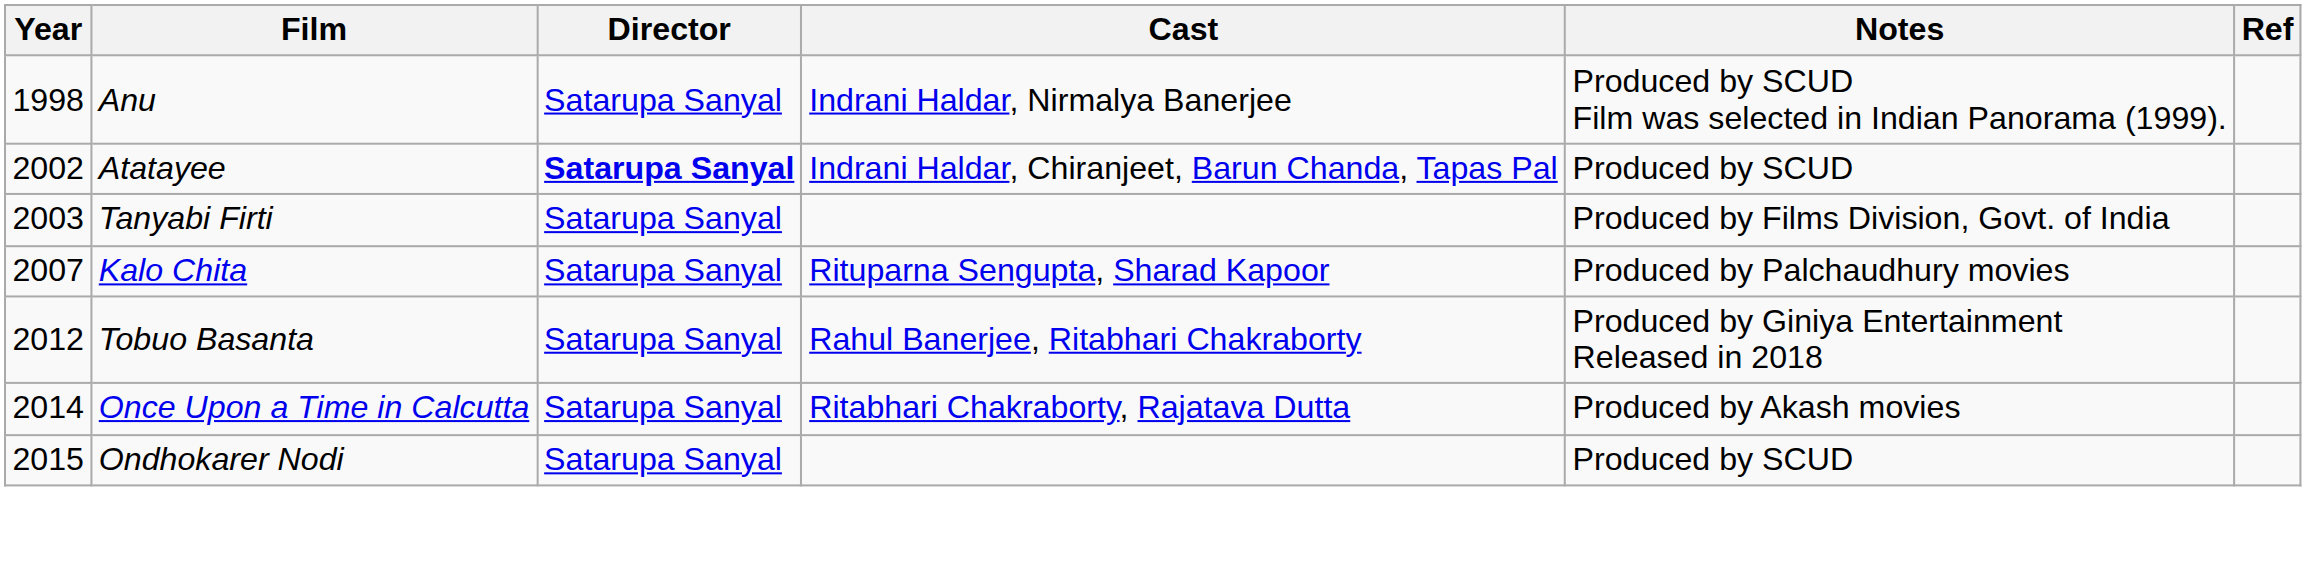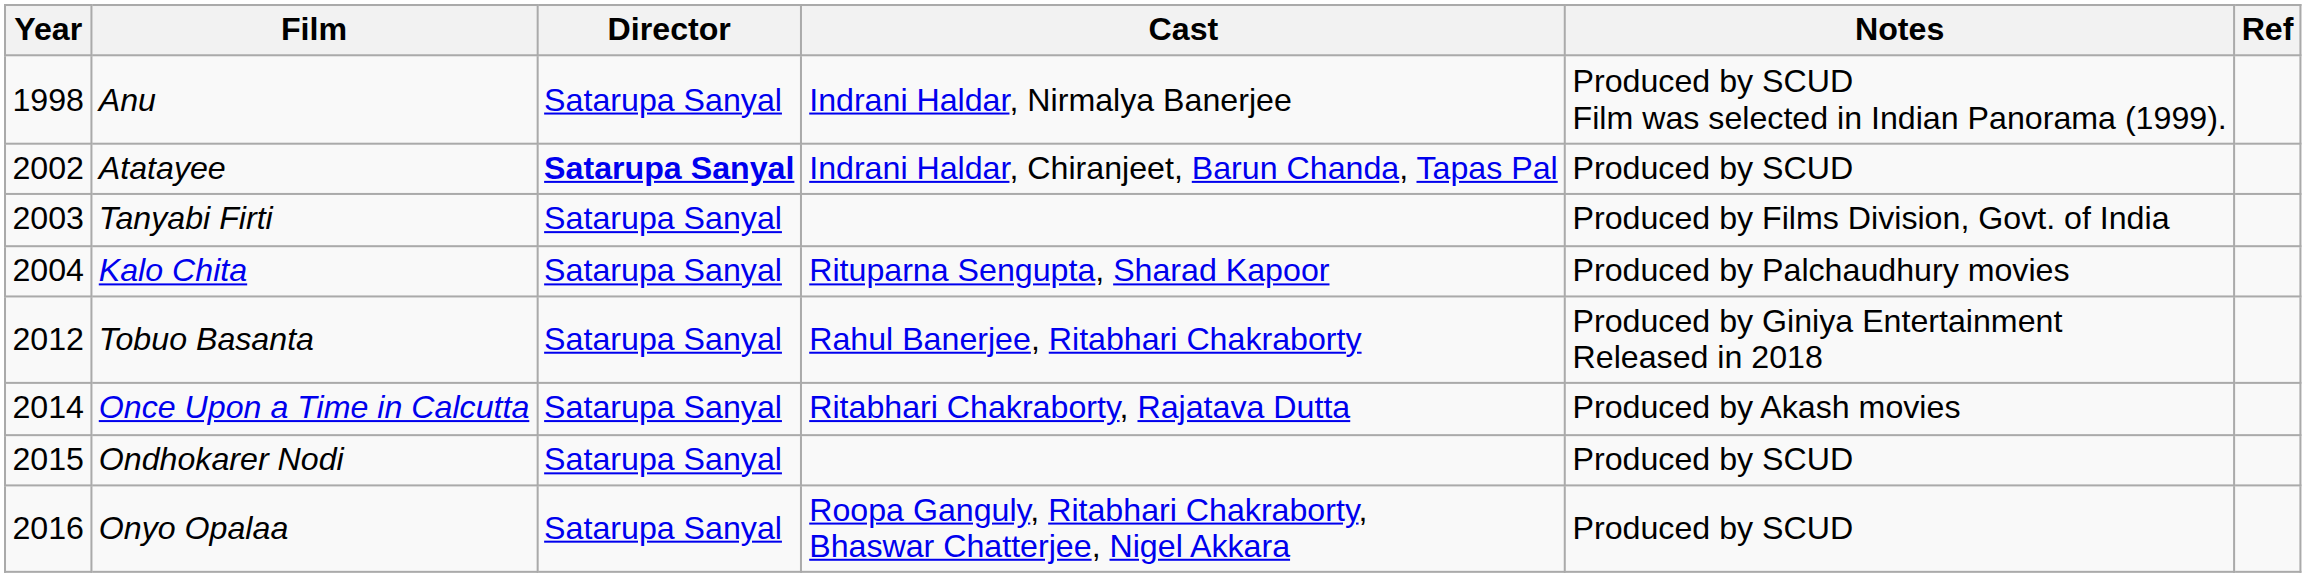 <table class="wikitable sortable">
 <tr style="text-align:center;">
 <th>Year</th>
 <th>Film</th>
 <th>Director</th>
 <th>Cast</th>
 <th>Notes</th>
 <th>Ref</th>
 </tr>
 <tr>
 <td>1998</td>
 <td><em>Anu</em></td>
 <td><a href='#'>Satarupa Sanyal</a></td>
 <td><a href='#'>Indrani Haldar</a>, Nirmalya Banerjee</td>
 <td>Produced by SCUD <br> Film was selected in Indian Panorama (1999).</td>
 <td></td>
 </tr>
 <tr>
 <td>2002</td>
 <td><em>Atatayee</em></td>
 <td><strong><a href='#'>Satarupa Sanyal</a></strong></td>
 <td><a href='#'>Indrani Haldar</a>, Chiranjeet, <a href='#'>Barun Chanda</a>, <a href='#'>Tapas Pal</a></td>
 <td>Produced by SCUD</td>
 <td></td>
 </tr>
 <tr>
 <td>2003</td>
 <td><em>Tanyabi Firti</em></td>
 <td><a href='#'>Satarupa Sanyal</a></td>
 <td></td>
 <td>Produced by Films Division, Govt. of India</td>
 <td></td>
 </tr>
 <tr>
-<td>2007</td>
+<td>2004</td>
 <td><em><a href='#'>Kalo Chita</a></em></td>
 <td><a href='#'>Satarupa Sanyal</a></td>
 <td><a href='#'>Rituparna Sengupta</a>, <a href='#'>Sharad Kapoor</a></td>
 <td>Produced by Palchaudhury movies</td>
 <td></td>
 </tr>
 <tr>
 <td>2012</td>
 <td><em>Tobuo Basanta</em></td>
 <td><a href='#'>Satarupa Sanyal</a></td>
 <td><a href='#'>Rahul Banerjee</a>, <a href='#'>Ritabhari Chakraborty</a></td>
 <td>Produced by Giniya Entertainment<br>Released in 2018</td>
 <td></td>
 </tr>
 <tr>
 <td>2014</td>
 <td><em><a href='#'>Once Upon a Time in Calcutta</a></em></td>
 <td><a href='#'>Satarupa Sanyal</a></td>
 <td><a href='#'>Ritabhari Chakraborty</a>, <a href='#'>Rajatava Dutta</a></td>
 <td>Produced by Akash movies</td>
 <td></td>
 </tr>
 <tr>
 <td>2015</td>
 <td><em>Ondhokarer Nodi</em></td>
 <td><a href='#'>Satarupa Sanyal</a></td>
 <td></td>
 <td>Produced by SCUD</td>
 <td></td>
 </tr>
+<tr>
+<td>2016</td>
+<td><em>Onyo Opalaa</em></td>
+<td><a href='#'>Satarupa Sanyal</a></td>
+<td><a href='#'>Roopa Ganguly</a>, <a href='#'>Ritabhari Chakraborty</a>, <br><a href='#'>Bhaswar Chatterjee</a>, <a href='#'>Nigel Akkara</a></td>
+<td>Produced by SCUD</td>
+<td></td>
+</tr>
 </table>
